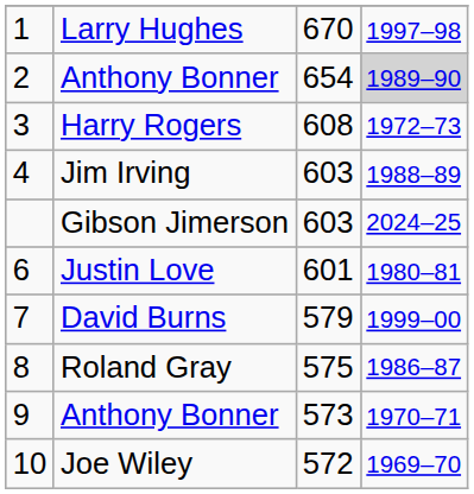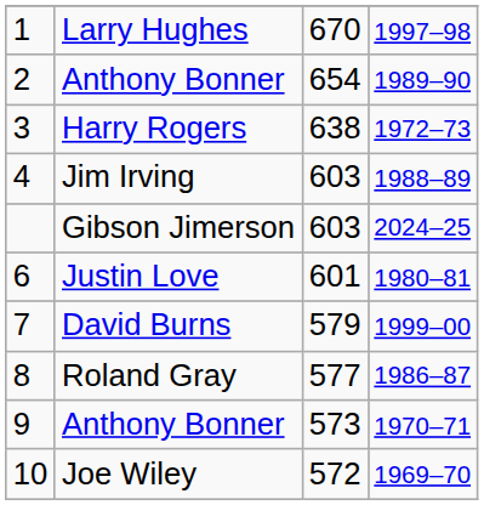 <table class="wikitable">
 <tr>
 </tr>
 <tr>
 <td>1</td>
 <td><a href='#'>Larry Hughes</a></td>
 <td>670</td>
 <td style="font-size:80%;"><a href='#'>1997–98</a></td>
 </tr>
 <tr>
 <td>2</td>
 <td><a href='#'>Anthony Bonner</a></td>
 <td>654</td>
-<td style="background: lightgrey; font-size:80%;"><a href='#'>1989–90</a></td>
+<td style="font-size:80%;"><a href='#'>1989–90</a></td>
 </tr>
 <tr>
 <td>3</td>
 <td><a href='#'>Harry Rogers</a></td>
-<td>608</td>
+<td>638</td>
 <td style="font-size:80%;"><a href='#'>1972–73</a></td>
 </tr>
 <tr>
 <td>4</td>
 <td>Jim Irving</td>
 <td>603</td>
 <td style="font-size:80%;"><a href='#'>1988–89</a></td>
 </tr>
 <tr>
 <td></td>
 <td>Gibson Jimerson</td>
 <td>603</td>
 <td style="font-size:80%;"><a href='#'>2024–25</a></td>
 </tr>
 <tr>
 <td>6</td>
 <td><a href='#'>Justin Love</a></td>
 <td>601</td>
 <td style="font-size:80%;"><a href='#'>1980–81</a></td>
 </tr>
 <tr>
 <td>7</td>
 <td><a href='#'>David Burns</a></td>
 <td>579</td>
 <td style="font-size:80%;"><a href='#'>1999–00</a></td>
 </tr>
 <tr>
 <td>8</td>
 <td>Roland Gray</td>
-<td>575</td>
+<td>577</td>
 <td style="font-size:80%;"><a href='#'>1986–87</a></td>
 </tr>
 <tr>
 <td>9</td>
 <td><a href='#'>Anthony Bonner</a></td>
 <td>573</td>
 <td style="font-size:80%;"><a href='#'>1970–71</a></td>
 </tr>
 <tr>
 <td>10</td>
 <td>Joe Wiley</td>
 <td>572</td>
 <td style="font-size:80%;"><a href='#'>1969–70</a></td>
 </tr>
 </table>
